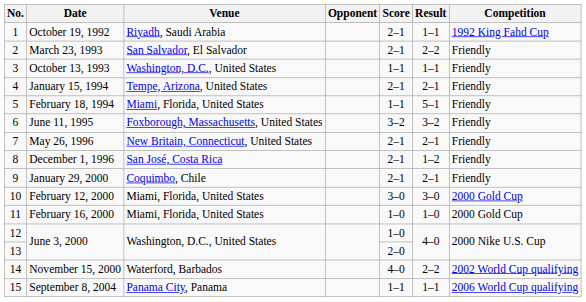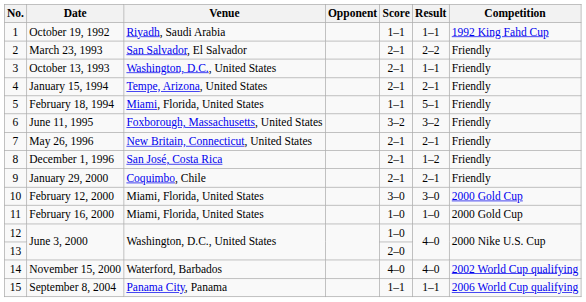 <table class="wikitable sortable">
 <tr>
 <th scope="col">No.</th>
 <th scope="col">Date</th>
 <th scope="col">Venue</th>
 <th scope="col">Opponent</th>
 <th scope="col">Score</th>
 <th scope="col">Result</th>
 <th scope="col">Competition</th>
 </tr>
 <tr>
 <td align="center">1</td>
 <td>October 19, 1992</td>
 <td><a href='#'>Riyadh</a>, Saudi Arabia</td>
 <td></td>
-<td align="center">2–1</td>
+<td align="center">1–1</td>
 <td align="center">1–1</td>
 <td><a href='#'>1992 King Fahd Cup</a></td>
 </tr>
 <tr>
 <td align="center">2</td>
 <td>March 23, 1993</td>
 <td><a href='#'>San Salvador</a>, El Salvador</td>
 <td></td>
 <td align="center">2–1</td>
 <td align="center">2–2</td>
 <td>Friendly</td>
 </tr>
 <tr>
 <td align="center">3</td>
 <td>October 13, 1993</td>
 <td><a href='#'>Washington, D.C.</a>, United States</td>
 <td></td>
-<td align="center">1–1</td>
+<td align="center">2–1</td>
 <td align="center">1–1</td>
 <td>Friendly</td>
 </tr>
 <tr>
 <td align="center">4</td>
 <td>January 15, 1994</td>
 <td><a href='#'>Tempe, Arizona</a>, United States</td>
 <td></td>
 <td align="center">2–1</td>
 <td align="center">2–1</td>
 <td>Friendly</td>
 </tr>
 <tr>
 <td align="center">5</td>
 <td>February 18, 1994</td>
 <td><a href='#'>Miami</a>, Florida, United States</td>
 <td></td>
 <td align="center">1–1</td>
 <td align="center">5–1</td>
 <td>Friendly</td>
 </tr>
 <tr>
 <td align="center">6</td>
 <td>June 11, 1995</td>
 <td><a href='#'>Foxborough, Massachusetts</a>, United States</td>
 <td></td>
 <td align="center">3–2</td>
 <td align="center">3–2</td>
 <td>Friendly</td>
 </tr>
 <tr>
 <td align="center">7</td>
 <td>May 26, 1996</td>
 <td><a href='#'>New Britain, Connecticut</a>, United States</td>
 <td></td>
 <td align="center">2–1</td>
 <td align="center">2–1</td>
 <td>Friendly</td>
 </tr>
 <tr>
 <td align="center">8</td>
 <td>December 1, 1996</td>
 <td><a href='#'>San José, Costa Rica</a></td>
 <td></td>
 <td align="center">2–1</td>
 <td align="center">1–2</td>
 <td>Friendly</td>
 </tr>
 <tr>
 <td align="center">9</td>
 <td>January 29, 2000</td>
 <td><a href='#'>Coquimbo</a>, Chile</td>
 <td></td>
 <td align="center">2–1</td>
 <td align="center">2–1</td>
 <td>Friendly</td>
 </tr>
 <tr>
 <td align="center">10</td>
 <td>February 12, 2000</td>
 <td>Miami, Florida, United States</td>
 <td></td>
 <td align="center">3–0</td>
 <td align="center">3–0</td>
 <td><a href='#'>2000 Gold Cup</a></td>
 </tr>
 <tr>
 <td align="center">11</td>
 <td>February 16, 2000</td>
 <td>Miami, Florida, United States</td>
 <td></td>
 <td align="center">1–0</td>
 <td align="center">1–0</td>
 <td>2000 Gold Cup</td>
 </tr>
 <tr>
 <td align="center">12</td>
 <td rowspan="2">June 3, 2000</td>
 <td rowspan="2">Washington, D.C., United States</td>
 <td rowspan="2"></td>
 <td align="center">1–0</td>
 <td rowspan="2" style="text-align:center">4–0</td>
 <td rowspan="2">2000 Nike U.S. Cup</td>
 </tr>
 <tr>
 <td align="center">13</td>
 <td align="center">2–0</td>
 </tr>
 <tr>
 <td align="center">14</td>
 <td>November 15, 2000</td>
 <td>Waterford, Barbados</td>
 <td></td>
 <td align="center">4–0</td>
-<td align="center">2–2</td>
+<td align="center">4–0</td>
 <td><a href='#'>2002 World Cup qualifying</a></td>
 </tr>
 <tr>
 <td align="center">15</td>
 <td>September 8, 2004</td>
 <td><a href='#'>Panama City</a>, Panama</td>
 <td></td>
 <td align="center">1–1</td>
 <td align="center">1–1</td>
 <td><a href='#'>2006 World Cup qualifying</a></td>
 </tr>
 </table>
